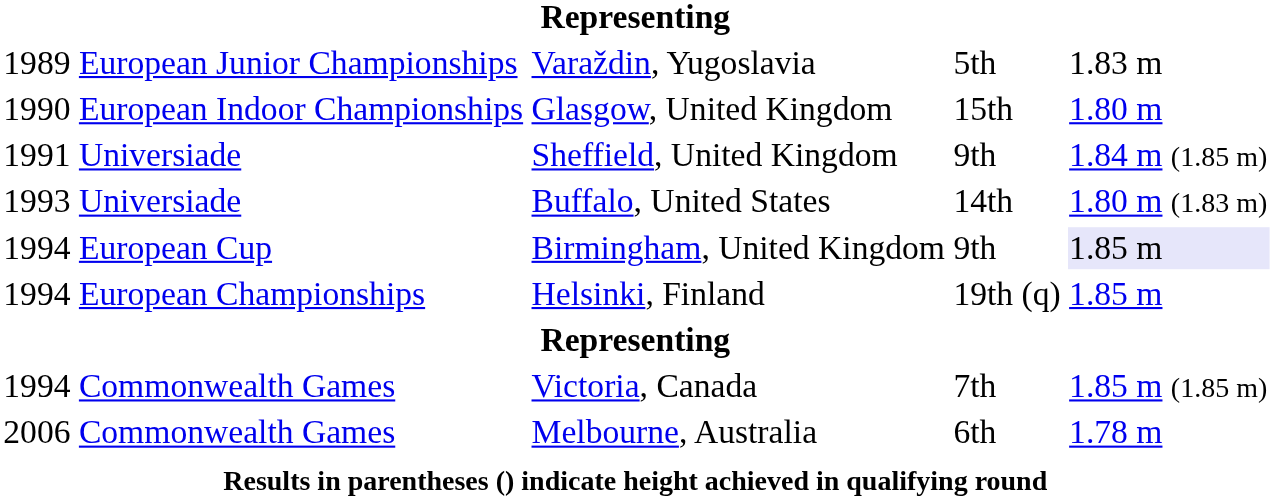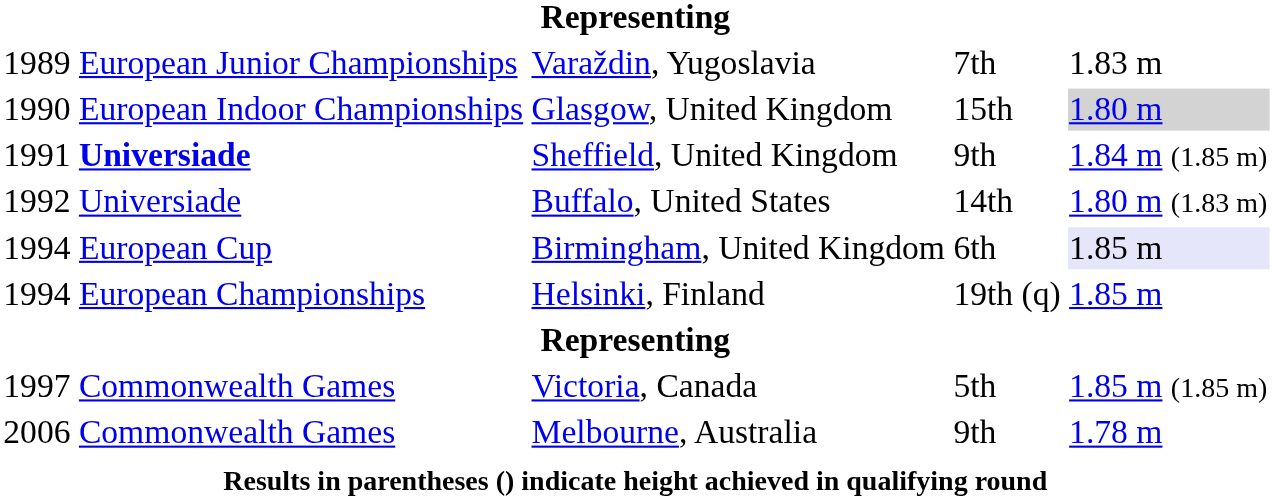 <table>
 <tr>
 <th colspan=6>Representing </th>
 </tr>
 <tr>
 <td>1989</td>
 <td><a href='#'>European Junior Championships</a></td>
 <td><a href='#'>Varaždin</a>, Yugoslavia</td>
-<td>5th</td>
+<td>7th</td>
 <td>1.83 m</td>
 </tr>
 <tr>
 <td>1990</td>
 <td><a href='#'>European Indoor Championships</a></td>
 <td><a href='#'>Glasgow</a>, United Kingdom</td>
 <td>15th</td>
-<td><a href='#'>1.80 m</a></td>
+<td style="background: lightgrey;"><a href='#'>1.80 m</a></td>
 </tr>
 <tr>
 <td>1991</td>
-<td><a href='#'>Universiade</a></td>
+<td><strong><a href='#'>Universiade</a></strong></td>
 <td><a href='#'>Sheffield</a>, United Kingdom</td>
 <td>9th</td>
 <td><a href='#'>1.84 m</a> <small>(1.85 m)</small></td>
 </tr>
 <tr>
-<td>1993</td>
+<td>1992</td>
 <td><a href='#'>Universiade</a></td>
 <td><a href='#'>Buffalo</a>, United States</td>
 <td>14th</td>
 <td><a href='#'>1.80 m</a> <small>(1.83 m)</small></td>
 </tr>
 <tr>
 <td>1994</td>
 <td><a href='#'>European Cup</a></td>
 <td><a href='#'>Birmingham</a>, United Kingdom</td>
-<td>9th</td>
+<td>6th</td>
 <td style="background: lavender;">1.85 m</td>
 </tr>
 <tr>
 <td>1994</td>
 <td><a href='#'>European Championships</a></td>
 <td><a href='#'>Helsinki</a>, Finland</td>
 <td>19th (q)</td>
 <td><a href='#'>1.85 m</a></td>
 </tr>
 <tr>
 <th colspan=6>Representing </th>
 </tr>
 <tr>
-<td>1994</td>
+<td>1997</td>
 <td><a href='#'>Commonwealth Games</a></td>
 <td><a href='#'>Victoria</a>, Canada</td>
-<td>7th</td>
+<td>5th</td>
 <td><a href='#'>1.85 m</a> <small>(1.85 m)</small></td>
 </tr>
 <tr>
 <td>2006</td>
 <td><a href='#'>Commonwealth Games</a></td>
 <td><a href='#'>Melbourne</a>, Australia</td>
-<td>6th</td>
+<td>9th</td>
 <td><a href='#'>1.78 m</a></td>
 </tr>
 <tr>
 <th colspan=6><small><strong> Results in parentheses () indicate height achieved in qualifying round</strong></small></th>
 </tr>
 </table>
